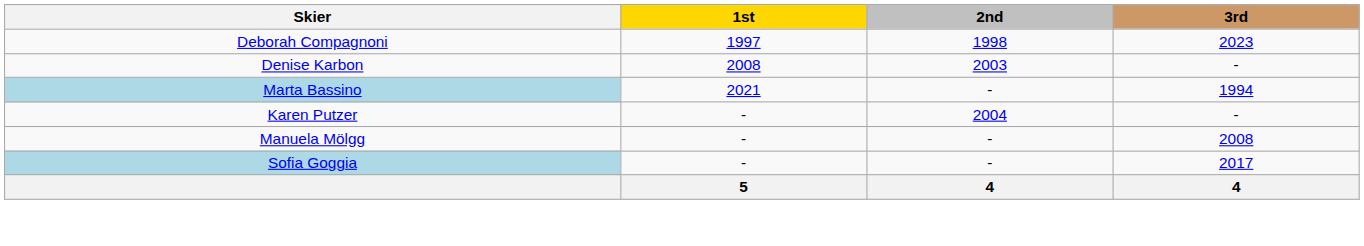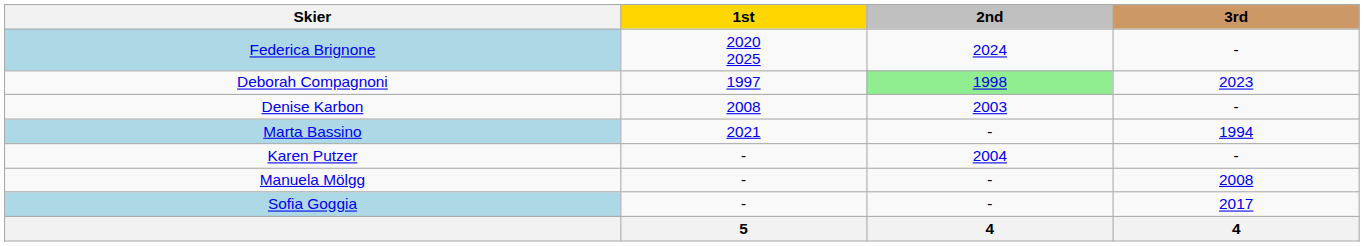 <table class="wikitable" width=80% style="font-size:90%; text-align:center;">
 <tr>
 <th style=width:20%>Skier</th>
 <th style="background:gold; width:8%">1st</th>
 <th style="background:silver; width:8%">2nd</th>
 <th style="background:#cc9966; width:8%">3rd</th>
 </tr>
 <tr>
+<td bgcolor=lightblue><a href='#'>Federica Brignone</a></td>
+<td><a href='#'>2020</a><br><a href='#'>2025</a></td>
+<td><a href='#'>2024</a></td>
+<td>-</td>
+</tr>
+<tr>
 <td><a href='#'>Deborah Compagnoni</a></td>
 <td><a href='#'>1997</a></td>
-<td><a href='#'>1998</a></td>
+<td style="background: lightgreen;"><a href='#'>1998</a></td>
 <td><a href='#'>2023</a></td>
 </tr>
 <tr>
 <td><a href='#'>Denise Karbon</a></td>
 <td><a href='#'>2008</a></td>
 <td><a href='#'>2003</a></td>
 <td>-</td>
 </tr>
 <tr>
 <td bgcolor=lightblue><a href='#'>Marta Bassino</a></td>
 <td><a href='#'>2021</a></td>
 <td>-</td>
 <td><a href='#'>1994</a></td>
 </tr>
 <tr>
 <td><a href='#'>Karen Putzer</a></td>
 <td>-</td>
 <td><a href='#'>2004</a></td>
 <td>-</td>
 </tr>
 <tr>
 <td><a href='#'>Manuela Mölgg</a></td>
 <td>-</td>
 <td>-</td>
 <td><a href='#'>2008</a></td>
 </tr>
 <tr>
 <td bgcolor=lightblue><a href='#'>Sofia Goggia</a></td>
 <td>-</td>
 <td>-</td>
 <td><a href='#'>2017</a></td>
 </tr>
 <tr>
 <th></th>
 <th>5</th>
 <th>4</th>
 <th>4</th>
 </tr>
 </table>
